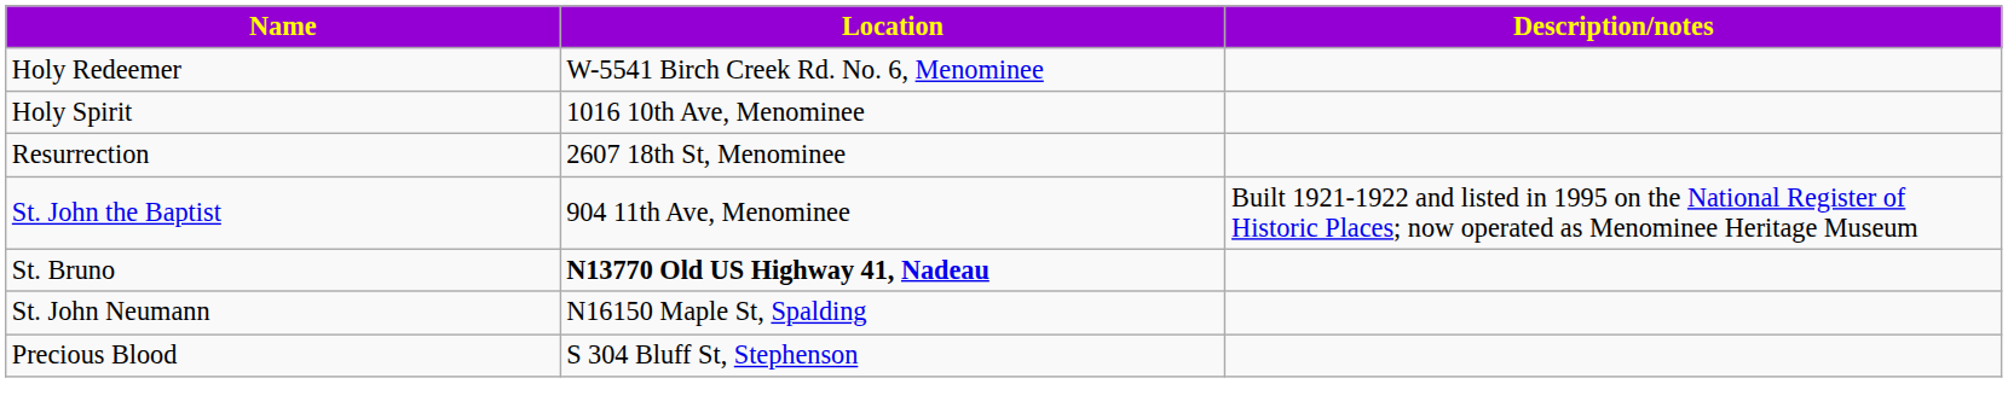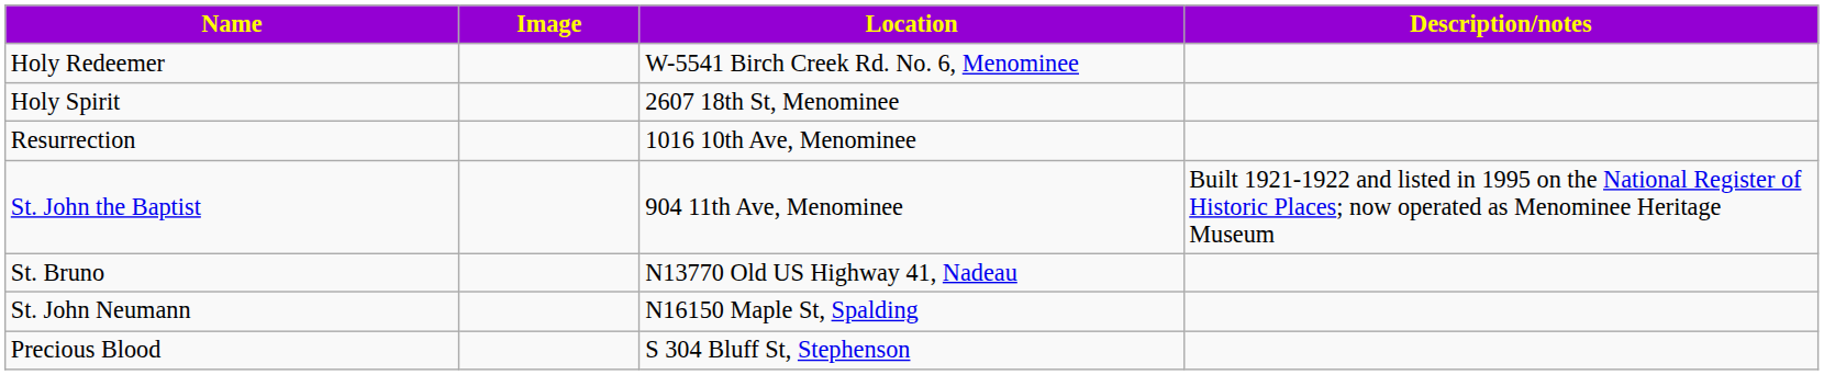 <table class="wikitable sortable" style="width:75%">
 <tr>
 <th style="background:darkviolet; color:yellow;" width="25%"><strong>Name</strong></th>
+<th style="background:darkviolet; color:yellow;" width="10%"><strong>Image</strong></th>
 <th style="background:darkviolet; color:yellow;" width="30%"><strong>Location</strong></th>
 <th style="background:darkviolet; color:yellow;" width="35%"><strong>Description/notes</strong></th>
 </tr>
 <tr>
 <td>Holy Redeemer</td>
+<td></td>
 <td>W-5541 Birch Creek Rd. No. 6, <a href='#'>Menominee</a></td>
 <td></td>
 </tr>
 <tr>
 <td>Holy Spirit</td>
+<td></td>
+<td>2607 18th St, Menominee</td>
+<td></td>
+</tr>
+<tr>
+<td>Resurrection</td>
+<td></td>
 <td>1016 10th Ave, Menominee</td>
 <td></td>
 </tr>
 <tr>
-<td>Resurrection</td>
-<td>2607 18th St, Menominee</td>
+<td><a href='#'>St. John the Baptist</a></td>
 <td></td>
-</tr>
-<tr>
-<td><a href='#'>St. John the Baptist</a></td>
 <td>904 11th Ave, Menominee</td>
 <td>Built 1921-1922 and listed in 1995 on the <a href='#'>National Register of Historic Places</a>; now operated as Menominee Heritage Museum</td>
 </tr>
 <tr>
 <td>St. Bruno</td>
-<td><strong>N13770 Old US Highway 41, <a href='#'>Nadeau</a></strong></td>
+<td></td>
+<td>N13770 Old US Highway 41, <a href='#'>Nadeau</a></td>
 <td></td>
 </tr>
 <tr>
 <td>St. John Neumann</td>
+<td></td>
 <td>N16150 Maple St, <a href='#'>Spalding</a></td>
 <td></td>
 </tr>
 <tr>
 <td>Precious Blood</td>
+<td></td>
 <td>S 304 Bluff St, <a href='#'>Stephenson</a></td>
 <td></td>
 </tr>
 </table>
